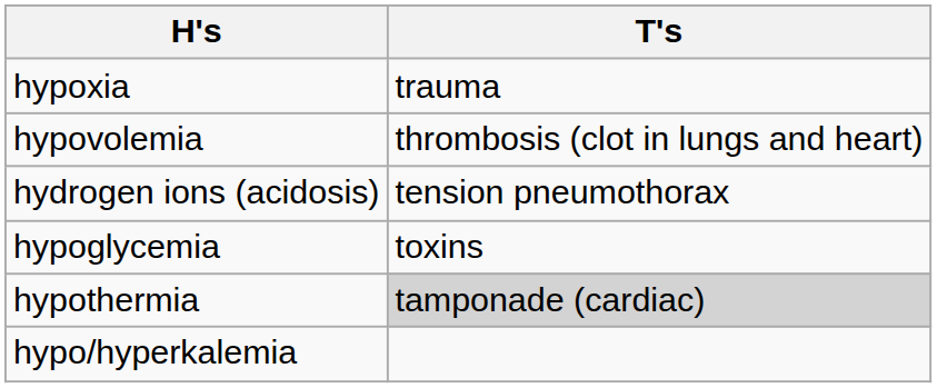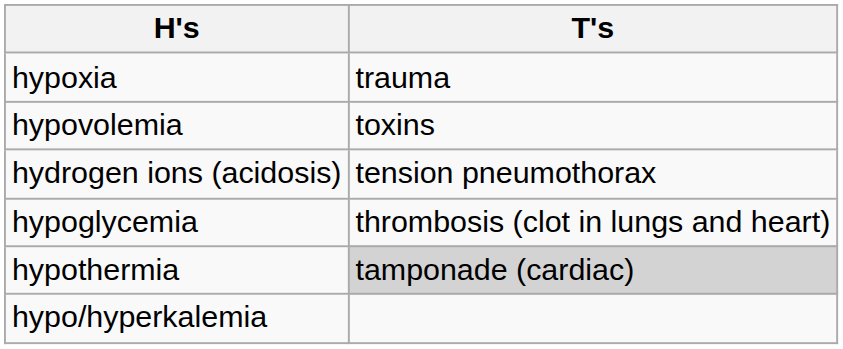 <table class="wikitable">
 <tr>
 <th>H's</th>
 <th>T's</th>
 </tr>
 <tr>
 <td>hypoxia</td>
 <td>trauma</td>
 </tr>
 <tr>
 <td>hypovolemia</td>
-<td>thrombosis (clot in lungs and heart)</td>
+<td>toxins</td>
 </tr>
 <tr>
 <td>hydrogen ions (acidosis)</td>
 <td>tension pneumothorax</td>
 </tr>
 <tr>
 <td>hypoglycemia</td>
-<td>toxins</td>
+<td>thrombosis (clot in lungs and heart)</td>
 </tr>
 <tr>
 <td>hypothermia</td>
 <td style="background: lightgrey;">tamponade (cardiac)</td>
 </tr>
 <tr>
 <td>hypo/hyperkalemia</td>
 <td></td>
 </tr>
 </table>
